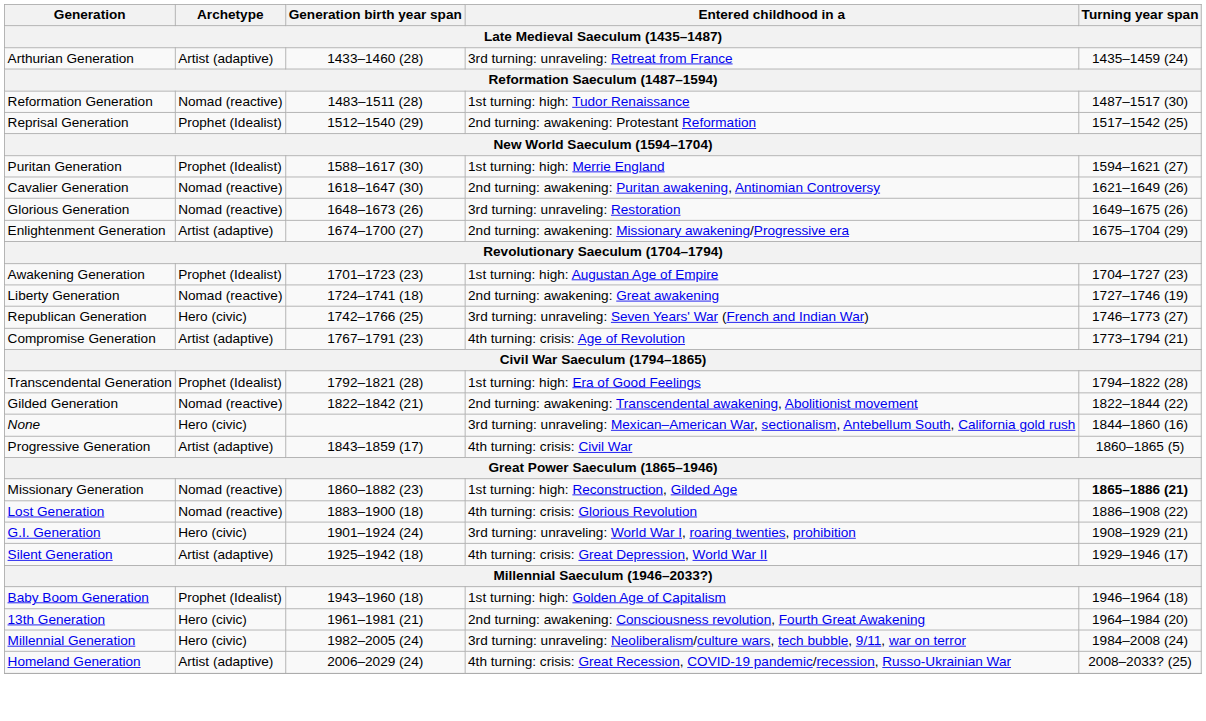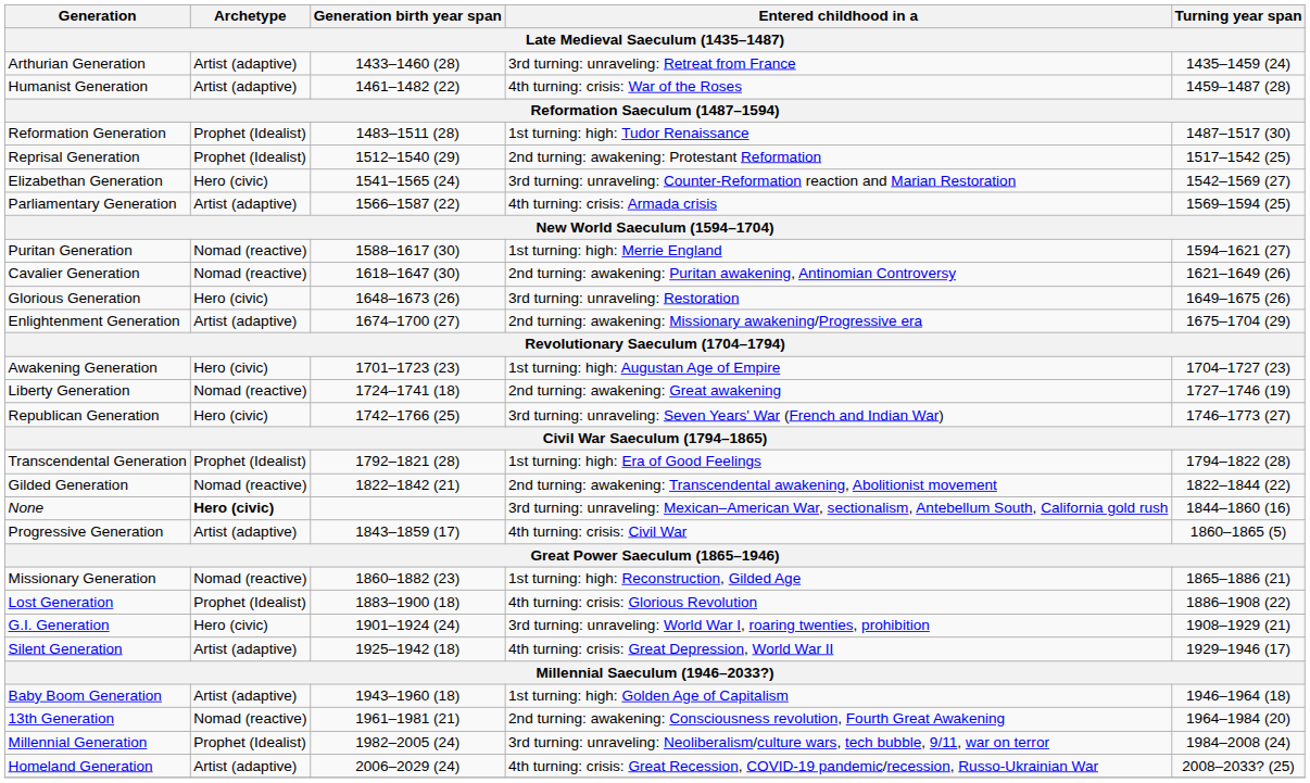 <table class="wikitable">
 <tr>
 <th>Generation</th>
 <th>Archetype</th>
 <th>Generation birth year span</th>
 <th>Entered childhood in a</th>
 <th>Turning year span</th>
 </tr>
 <tr>
 <th colspan=5>Late Medieval Saeculum (1435–1487)</th>
 </tr>
 <tr>
 <td>Arthurian Generation</td>
 <td>Artist (adaptive)</td>
 <td align=center>1433–1460 (28)</td>
 <td>3rd turning: unraveling: <a href='#'>Retreat from France</a></td>
 <td align=center>1435–1459 (24)</td>
 </tr>
 <tr>
+<td>Humanist Generation</td>
+<td>Artist (adaptive)</td>
+<td align=center>1461–1482 (22)</td>
+<td>4th turning: crisis: <a href='#'>War of the Roses</a></td>
+<td align=center>1459–1487 (28)</td>
+</tr>
+<tr>
 <th colspan=5>Reformation Saeculum (1487–1594)</th>
 </tr>
 <tr>
 <td>Reformation Generation</td>
-<td>Nomad (reactive)</td>
+<td>Prophet (Idealist)</td>
 <td align=center>1483–1511 (28)</td>
 <td>1st turning: high: <a href='#'>Tudor Renaissance</a></td>
 <td align=center>1487–1517 (30)</td>
 </tr>
 <tr>
 <td>Reprisal Generation</td>
 <td>Prophet (Idealist)</td>
 <td align=center>1512–1540 (29)</td>
 <td>2nd turning: awakening: Protestant <a href='#'>Reformation</a></td>
 <td align=center>1517–1542 (25)</td>
 </tr>
 <tr>
+<td>Elizabethan Generation</td>
+<td>Hero (civic)</td>
+<td align=center>1541–1565 (24)</td>
+<td>3rd turning: unraveling: <a href='#'>Counter-Reformation</a> reaction and <a href='#'>Marian Restoration</a></td>
+<td align=center>1542–1569 (27)</td>
+</tr>
+<tr>
+<td>Parliamentary Generation</td>
+<td>Artist (adaptive)</td>
+<td align=center>1566–1587 (22)</td>
+<td>4th turning: crisis: <a href='#'>Armada crisis</a></td>
+<td align=center>1569–1594 (25)</td>
+</tr>
+<tr>
 <th colspan=5>New World Saeculum (1594–1704)</th>
 </tr>
 <tr>
 <td>Puritan Generation</td>
-<td>Prophet (Idealist)</td>
+<td>Nomad (reactive)</td>
 <td align=center>1588–1617 (30)</td>
 <td>1st turning: high: <a href='#'>Merrie England</a></td>
 <td align=center>1594–1621 (27)</td>
 </tr>
 <tr>
 <td>Cavalier Generation</td>
 <td>Nomad (reactive)</td>
 <td align=center>1618–1647 (30)</td>
 <td>2nd turning: awakening: <a href='#'>Puritan awakening</a>, <a href='#'>Antinomian Controversy</a></td>
 <td align=center>1621–1649 (26)</td>
 </tr>
 <tr>
 <td>Glorious Generation</td>
-<td>Nomad (reactive)</td>
+<td>Hero (civic)</td>
 <td align=center>1648–1673 (26)</td>
 <td>3rd turning: unraveling: <a href='#'>Restoration</a></td>
 <td align=center>1649–1675 (26)</td>
 </tr>
 <tr>
 <td>Enlightenment Generation</td>
 <td>Artist (adaptive)</td>
 <td align=center>1674–1700 (27)</td>
 <td>2nd turning: awakening: <a href='#'>Missionary awakening</a>/<a href='#'>Progressive era</a></td>
 <td align=center>1675–1704 (29)</td>
 </tr>
 <tr>
 <th colspan=5>Revolutionary Saeculum (1704–1794)</th>
 </tr>
 <tr>
 <td>Awakening Generation</td>
-<td>Prophet (Idealist)</td>
+<td>Hero (civic)</td>
 <td align=center>1701–1723 (23)</td>
 <td>1st turning: high: <a href='#'>Augustan Age of Empire</a></td>
 <td align=center>1704–1727 (23)</td>
 </tr>
 <tr>
 <td>Liberty Generation</td>
 <td>Nomad (reactive)</td>
 <td align=center>1724–1741 (18)</td>
 <td>2nd turning: awakening: <a href='#'>Great awakening</a></td>
 <td align=center>1727–1746 (19)</td>
 </tr>
 <tr>
 <td>Republican Generation</td>
 <td>Hero (civic)</td>
 <td align=center>1742–1766 (25)</td>
 <td>3rd turning: unraveling: <a href='#'>Seven Years' War</a> (<a href='#'>French and Indian War</a>)</td>
 <td align="center">1746–1773 (27)</td>
-</tr>
-<tr>
-<td>Compromise Generation</td>
-<td>Artist (adaptive)</td>
-<td align=center>1767–1791 (23)</td>
-<td>4th turning: crisis: <a href='#'>Age of Revolution</a></td>
-<td align=center>1773–1794 (21)</td>
 </tr>
 <tr>
 <th colspan=5>Civil War Saeculum (1794–1865)</th>
 </tr>
 <tr>
 <td>Transcendental Generation</td>
 <td>Prophet (Idealist)</td>
 <td align=center>1792–1821 (28)</td>
 <td>1st turning: high: <a href='#'>Era of Good Feelings</a></td>
 <td align=center>1794–1822 (28)</td>
 </tr>
 <tr>
 <td>Gilded Generation</td>
 <td>Nomad (reactive)</td>
 <td align=center>1822–1842 (21)</td>
 <td>2nd turning: awakening: <a href='#'>Transcendental awakening</a>, <a href='#'>Abolitionist movement</a></td>
 <td align=center>1822–1844 (22)</td>
 </tr>
 <tr>
 <td><em>None</em></td>
-<td>Hero (civic)</td>
+<td><strong>Hero (civic)</strong></td>
 <td></td>
 <td>3rd turning: unraveling: <a href='#'>Mexican–American War</a>, <a href='#'>sectionalism</a>, <a href='#'>Antebellum South</a>, <a href='#'>California gold rush</a></td>
 <td align=center>1844–1860 (16)</td>
 </tr>
 <tr>
 <td>Progressive Generation</td>
 <td>Artist (adaptive)</td>
 <td align=center>1843–1859 (17)</td>
 <td>4th turning: crisis: <a href='#'>Civil War</a></td>
 <td align=center>1860–1865 (5)</td>
 </tr>
 <tr>
 <th colspan=5>Great Power Saeculum (1865–1946)</th>
 </tr>
 <tr>
 <td>Missionary Generation</td>
 <td>Nomad (reactive)</td>
 <td align=center>1860–1882 (23)</td>
 <td>1st turning: high: <a href='#'>Reconstruction</a>, <a href='#'>Gilded Age</a></td>
-<td align=center><strong>1865–1886 (21)</strong></td>
+<td align=center>1865–1886 (21)</td>
 </tr>
 <tr>
 <td><a href='#'>Lost Generation</a></td>
-<td>Nomad (reactive)</td>
+<td>Prophet (Idealist)</td>
 <td align=center>1883–1900 (18)</td>
 <td>4th turning: crisis: <a href='#'>Glorious Revolution</a></td>
 <td align=center>1886–1908 (22)</td>
 </tr>
 <tr>
 <td><a href='#'>G.I. Generation</a></td>
 <td>Hero (civic)</td>
 <td align=center>1901–1924 (24)</td>
 <td>3rd turning: unraveling: <a href='#'>World War I</a>, <a href='#'>roaring twenties</a>, <a href='#'>prohibition</a></td>
 <td align=center>1908–1929 (21)</td>
 </tr>
 <tr>
 <td><a href='#'>Silent Generation</a></td>
 <td>Artist (adaptive)</td>
 <td align=center>1925–1942 (18)</td>
 <td>4th turning: crisis: <a href='#'>Great Depression</a>, <a href='#'>World War II</a></td>
 <td align=center>1929–1946 (17)</td>
 </tr>
 <tr>
 <th colspan=5>Millennial Saeculum (1946–2033?)</th>
 </tr>
 <tr>
 <td><a href='#'>Baby Boom Generation</a></td>
-<td>Prophet (Idealist)</td>
+<td>Artist (adaptive)</td>
 <td align=center>1943–1960 (18)</td>
 <td>1st turning: high: <a href='#'>Golden Age of Capitalism</a></td>
 <td align=center>1946–1964 (18)</td>
 </tr>
 <tr>
 <td><a href='#'>13th Generation</a></td>
-<td>Hero (civic)</td>
+<td>Nomad (reactive)</td>
 <td align=center>1961–1981 (21)</td>
 <td>2nd turning: awakening: <a href='#'>Consciousness revolution</a>, <a href='#'>Fourth Great Awakening</a></td>
 <td align=center>1964–1984 (20)</td>
 </tr>
 <tr>
 <td><a href='#'>Millennial Generation</a></td>
-<td>Hero (civic)</td>
+<td>Prophet (Idealist)</td>
 <td align=center>1982–2005 (24)</td>
 <td>3rd turning: unraveling: <a href='#'>Neoliberalism</a>/<a href='#'>culture wars</a>, <a href='#'>tech bubble</a>, <a href='#'>9/11</a>, <a href='#'>war on terror</a></td>
 <td align="center">1984–2008 (24)</td>
 </tr>
 <tr>
 <td><a href='#'>Homeland Generation</a></td>
 <td>Artist (adaptive)</td>
 <td align=center>2006–2029 (24) </td>
 <td>4th turning: crisis: <a href='#'>Great Recession</a>, <a href='#'>COVID-19 pandemic</a>/<a href='#'>recession</a>, <a href='#'>Russo-Ukrainian War</a></td>
 <td align="center">2008–2033? (25)</td>
 </tr>
 <tr>
 </tr>
 </table>
